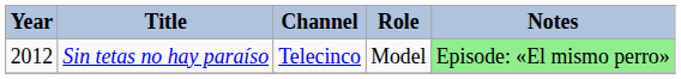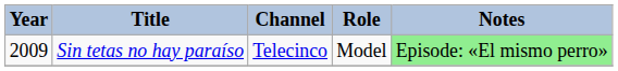 <table class="wikitable">
 <tr>
 <th style="background: #B0C4DE;">Year</th>
 <th style="background: #B0C4DE;">Title</th>
 <th style="background: #B0C4DE;">Channel</th>
 <th style="background: #B0C4DE;">Role</th>
 <th style="background: #B0C4DE;">Notes</th>
 </tr>
 <tr>
-<td>2012</td>
+<td>2009</td>
 <td><em><a href='#'>Sin tetas no hay paraíso</a></em></td>
 <td><a href='#'>Telecinco</a></td>
 <td>Model</td>
 <td style="background: lightgreen;">Episode: «El mismo perro»</td>
 </tr>
 <tr>
 </tr>
 </table>
